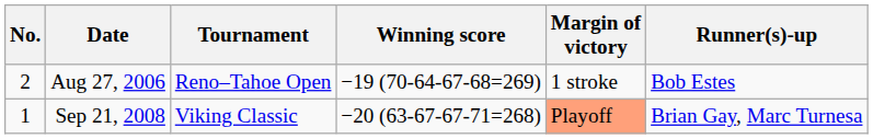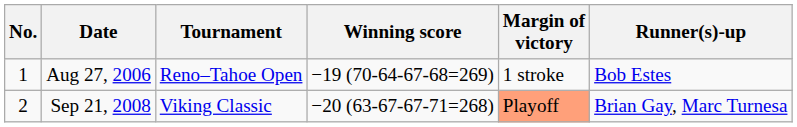 <table class="wikitable" style="font-size:95%;">
 <tr>
 <th>No.</th>
 <th>Date</th>
 <th>Tournament</th>
 <th>Winning score</th>
 <th>Margin of<br>victory</th>
 <th>Runner(s)-up</th>
 </tr>
 <tr>
-<td align=center>2</td>
+<td align=center>1</td>
 <td align=right>Aug 27, <a href='#'>2006</a></td>
 <td><a href='#'>Reno–Tahoe Open</a></td>
 <td>−19 (70-64-67-68=269)</td>
 <td>1 stroke</td>
 <td> <a href='#'>Bob Estes</a></td>
 </tr>
 <tr>
-<td align=center>1</td>
+<td align=center>2</td>
 <td align=right>Sep 21, <a href='#'>2008</a></td>
 <td><a href='#'>Viking Classic</a></td>
 <td>−20 (63-67-67-71=268)</td>
 <td style="background: lightsalmon;">Playoff</td>
 <td> <a href='#'>Brian Gay</a>,  <a href='#'>Marc Turnesa</a></td>
 </tr>
 </table>
